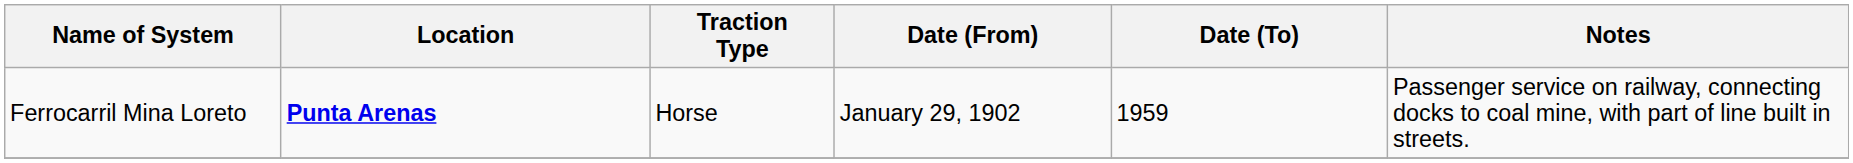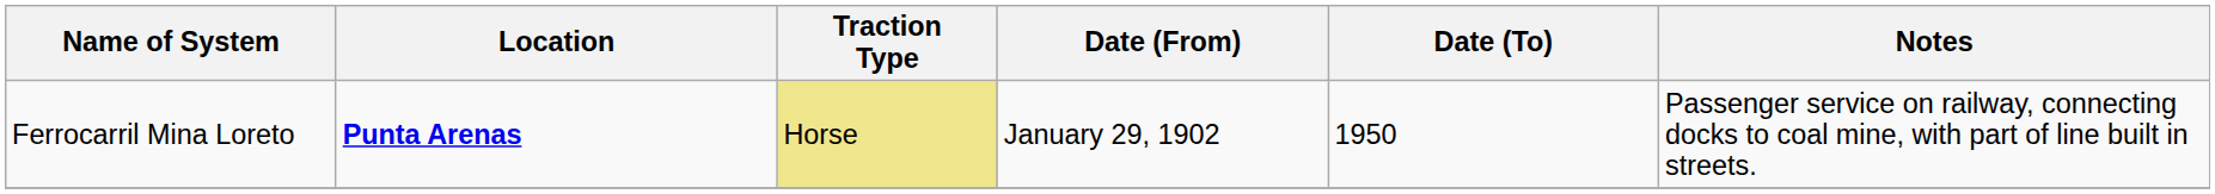 <table class="wikitable" width=100%>
 <tr>
 <th width=15%>Name of System</th>
 <th width=20%>Location</th>
 <th width=10%>Traction<br>Type</th>
 <th width=15%>Date (From)</th>
 <th width=15%>Date (To)</th>
 <th width=25%>Notes</th>
 </tr>
 <tr>
 <td>Ferrocarril Mina Loreto</td>
 <td><strong><a href='#'>Punta Arenas</a></strong></td>
-<td>Horse</td>
+<td style="background: khaki;">Horse</td>
 <td>January 29, 1902</td>
-<td>1959</td>
+<td>1950</td>
 <td> Passenger service on railway, connecting docks to coal mine, with part of line built in streets.</td>
 </tr>
 <tr>
 </tr>
 </table>
